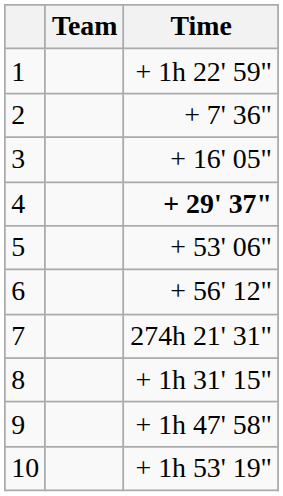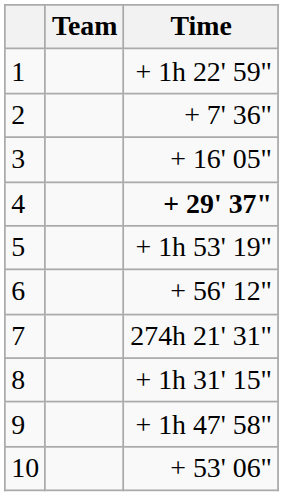 <table class="wikitable">
 <tr>
 <th></th>
 <th>Team</th>
 <th>Time</th>
 </tr>
 <tr>
 <td>1</td>
 <td></td>
 <td align="right">+ 1h 22' 59"</td>
 </tr>
 <tr>
 <td>2</td>
 <td></td>
 <td align="right">+ 7' 36"</td>
 </tr>
 <tr>
 <td>3</td>
 <td></td>
 <td align="right">+ 16' 05"</td>
 </tr>
 <tr>
 <td>4</td>
 <td></td>
 <td align="right"><strong>+ 29' 37"</strong></td>
 </tr>
 <tr>
 <td>5</td>
 <td></td>
-<td align="right">+ 53' 06"</td>
+<td align="right">+ 1h 53' 19"</td>
 </tr>
 <tr>
 <td>6</td>
 <td></td>
 <td align="right">+ 56' 12"</td>
 </tr>
 <tr>
 <td>7</td>
 <td></td>
 <td align="right">274h 21' 31"</td>
 </tr>
 <tr>
 <td>8</td>
 <td></td>
 <td align="right">+ 1h 31' 15"</td>
 </tr>
 <tr>
 <td>9</td>
 <td></td>
 <td align="right">+ 1h 47' 58"</td>
 </tr>
 <tr>
 <td>10</td>
 <td></td>
-<td align="right">+ 1h 53' 19"</td>
+<td align="right">+ 53' 06"</td>
 </tr>
 </table>
